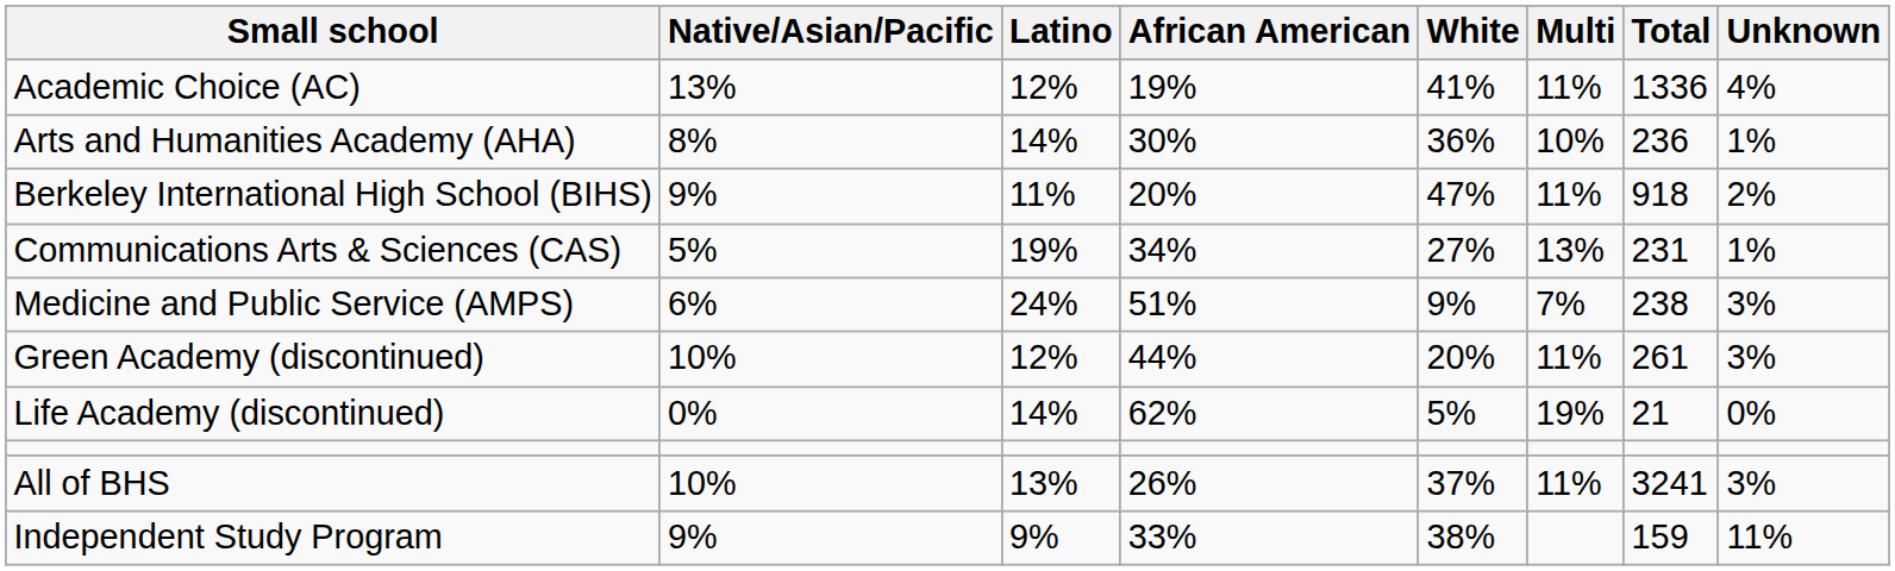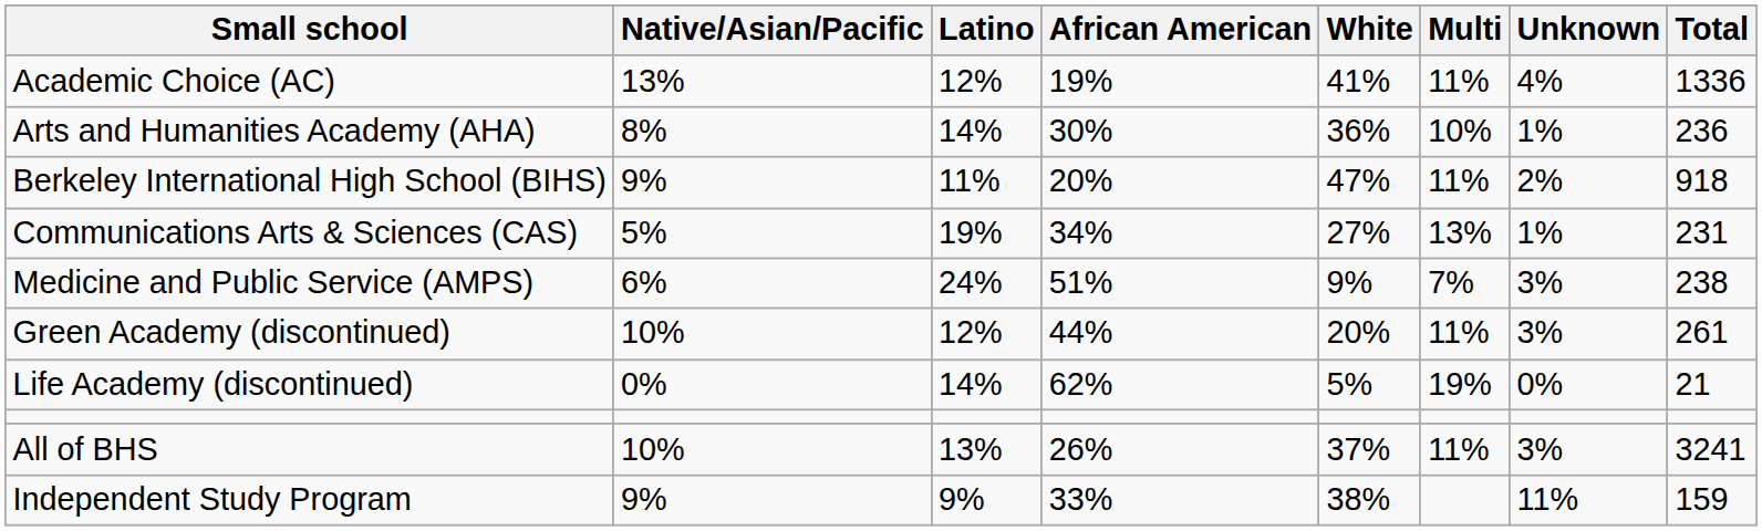 <table class="wikitable">
 <tr>
 <th>Small school</th>
 <th>Native/Asian/Pacific</th>
 <th>Latino</th>
 <th>African American</th>
 <th>White</th>
 <th>Multi</th>
+<th>Unknown</th>
 <th>Total</th>
-<th>Unknown</th>
 </tr>
 <tr>
 <td>Academic Choice (AC)</td>
 <td>13%</td>
 <td>12%</td>
 <td>19%</td>
 <td>41%</td>
 <td>11%</td>
+<td>4%</td>
 <td>1336</td>
-<td>4%</td>
 </tr>
 <tr>
 <td>Arts and Humanities Academy (AHA)</td>
 <td>8%</td>
 <td>14%</td>
 <td>30%</td>
 <td>36%</td>
 <td>10%</td>
+<td>1%</td>
 <td>236</td>
-<td>1%</td>
 </tr>
 <tr>
 <td>Berkeley International High School (BIHS)</td>
 <td>9%</td>
 <td>11%</td>
 <td>20%</td>
 <td>47%</td>
 <td>11%</td>
+<td>2%</td>
 <td>918</td>
-<td>2%</td>
 </tr>
 <tr>
 <td>Communications Arts & Sciences (CAS)</td>
 <td>5%</td>
 <td>19%</td>
 <td>34%</td>
 <td>27%</td>
 <td>13%</td>
+<td>1%</td>
 <td>231</td>
-<td>1%</td>
 </tr>
 <tr>
 <td>Medicine and Public Service (AMPS)</td>
 <td>6%</td>
 <td>24%</td>
 <td>51%</td>
 <td>9%</td>
 <td>7%</td>
+<td>3%</td>
 <td>238</td>
-<td>3%</td>
 </tr>
 <tr>
 <td>Green Academy (discontinued)</td>
 <td>10%</td>
 <td>12%</td>
 <td>44%</td>
 <td>20%</td>
 <td>11%</td>
+<td>3%</td>
 <td>261</td>
-<td>3%</td>
 </tr>
 <tr>
 <td>Life Academy (discontinued)</td>
 <td>0%</td>
 <td>14%</td>
 <td>62%</td>
 <td>5%</td>
 <td>19%</td>
+<td>0%</td>
 <td>21</td>
-<td>0%</td>
 </tr>
 <tr>
 <td></td>
 <td></td>
 <td></td>
 <td></td>
 <td></td>
 <td></td>
 <td></td>
 <td></td>
 </tr>
 <tr>
 <td>All of BHS</td>
 <td>10%</td>
 <td>13%</td>
 <td>26%</td>
 <td>37%</td>
 <td>11%</td>
+<td>3%</td>
 <td>3241</td>
-<td>3%</td>
 </tr>
 <tr>
 <td>Independent Study Program</td>
 <td>9%</td>
 <td>9%</td>
 <td>33%</td>
 <td>38%</td>
 <td></td>
+<td>11%</td>
 <td>159</td>
-<td>11%</td>
 </tr>
 </table>
